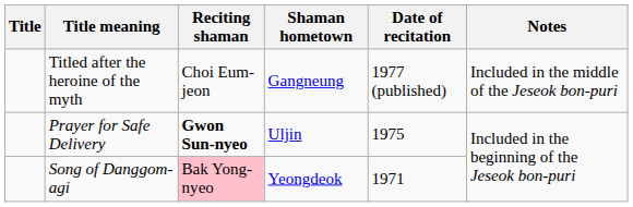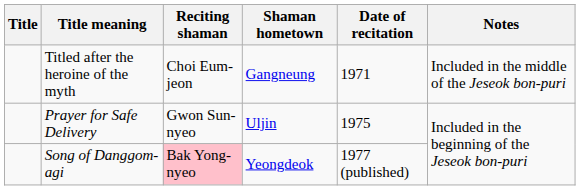 <table class="wikitable">
 <tr>
 <th>Title</th>
 <th>Title meaning</th>
 <th>Reciting shaman</th>
 <th>Shaman hometown</th>
 <th>Date of recitation</th>
 <th>Notes</th>
 </tr>
 <tr>
 <td> </td>
 <td>Titled after the heroine of the myth</td>
 <td>Choi Eum-jeon</td>
 <td><a href='#'>Gangneung</a></td>
-<td>1977 (published)</td>
+<td>1971</td>
 <td>Included in the middle of the <em>Jeseok bon-puri</em></td>
 </tr>
 <tr>
 <td> </td>
 <td><em>Prayer for Safe Delivery</em></td>
-<td><strong>Gwon Sun-nyeo</strong></td>
+<td>Gwon Sun-nyeo</td>
 <td><a href='#'>Uljin</a></td>
 <td>1975</td>
 <td rowspan="2">Included in the beginning of the <em>Jeseok bon-puri</em></td>
 </tr>
 <tr>
 <td> </td>
 <td><em>Song of Danggom-agi</em></td>
 <td style="background: pink;">Bak Yong-nyeo</td>
 <td><a href='#'>Yeongdeok</a></td>
-<td>1971</td>
+<td>1977 (published)</td>
 </tr>
 </table>
